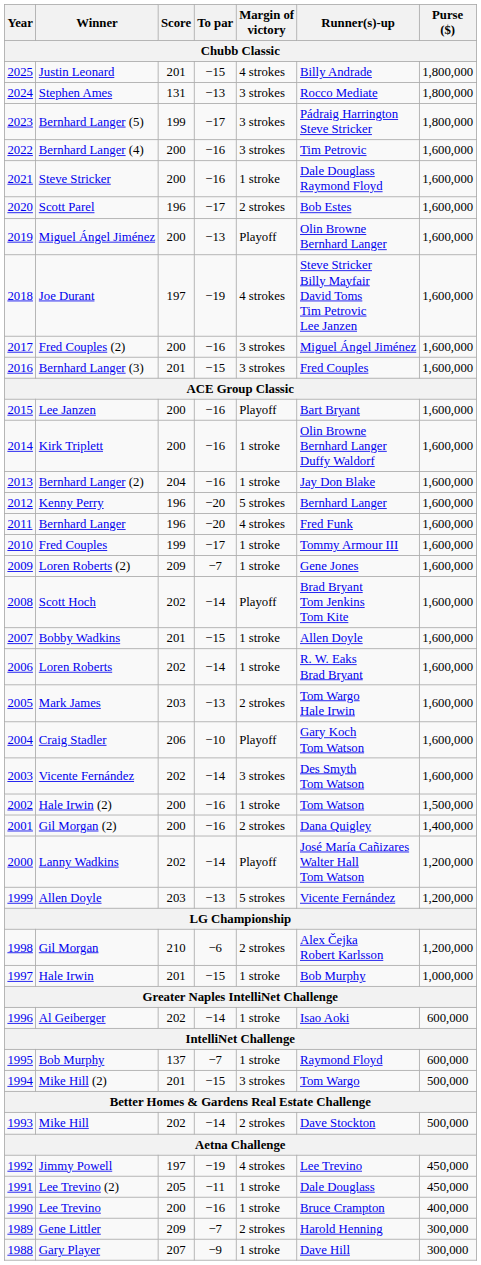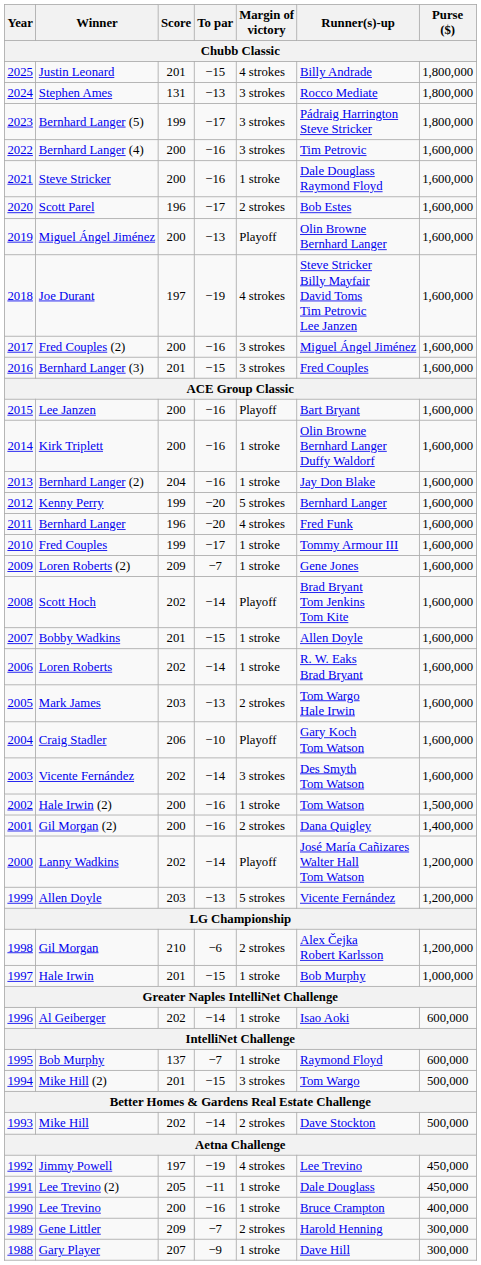 <table class="wikitable" style="font-size: 95%;">
 <tr>
 <th>Year</th>
 <th>Winner</th>
 <th>Score</th>
 <th>To par</th>
 <th>Margin of<br>victory</th>
 <th>Runner(s)-up</th>
 <th>Purse<br>($)</th>
 </tr>
 <tr>
 <th colspan=7>Chubb Classic</th>
 </tr>
 <tr>
 <td><a href='#'>2025</a></td>
 <td> <a href='#'>Justin Leonard</a></td>
 <td align=center>201</td>
 <td align=center>−15</td>
 <td>4 strokes</td>
 <td> <a href='#'>Billy Andrade</a></td>
 <td align=center>1,800,000</td>
 </tr>
 <tr>
 <td><a href='#'>2024</a></td>
 <td> <a href='#'>Stephen Ames</a></td>
 <td align=center>131</td>
 <td align=center>−13</td>
 <td>3 strokes</td>
 <td> <a href='#'>Rocco Mediate</a></td>
 <td align=center>1,800,000</td>
 </tr>
 <tr>
 <td><a href='#'>2023</a></td>
 <td> <a href='#'>Bernhard Langer</a> (5)</td>
 <td align=center>199</td>
 <td align=center>−17</td>
 <td>3 strokes</td>
 <td> <a href='#'>Pádraig Harrington</a><br> <a href='#'>Steve Stricker</a></td>
 <td align=center>1,800,000</td>
 </tr>
 <tr>
 <td><a href='#'>2022</a></td>
 <td> <a href='#'>Bernhard Langer</a> (4)</td>
 <td align=center>200</td>
 <td align=center>−16</td>
 <td>3 strokes</td>
 <td> <a href='#'>Tim Petrovic</a></td>
 <td align=center>1,600,000</td>
 </tr>
 <tr>
 <td><a href='#'>2021</a></td>
 <td> <a href='#'>Steve Stricker</a></td>
 <td align=center>200</td>
 <td align=center>−16</td>
 <td>1 stroke</td>
 <td> <a href='#'>Dale Douglass</a><br> <a href='#'>Raymond Floyd</a></td>
 <td align=center>1,600,000</td>
 </tr>
 <tr>
 <td><a href='#'>2020</a></td>
 <td> <a href='#'>Scott Parel</a></td>
 <td align=center>196</td>
 <td align=center>−17</td>
 <td>2 strokes</td>
 <td> <a href='#'>Bob Estes</a></td>
 <td align=center>1,600,000</td>
 </tr>
 <tr>
 <td><a href='#'>2019</a></td>
 <td> <a href='#'>Miguel Ángel Jiménez</a></td>
 <td align=center>200</td>
 <td align=center>−13</td>
 <td>Playoff</td>
 <td> <a href='#'>Olin Browne</a><br> <a href='#'>Bernhard Langer</a></td>
 <td align=center>1,600,000</td>
 </tr>
 <tr>
 <td><a href='#'>2018</a></td>
 <td> <a href='#'>Joe Durant</a></td>
 <td align=center>197</td>
 <td align=center>−19</td>
 <td>4 strokes</td>
 <td> <a href='#'>Steve Stricker</a><br> <a href='#'>Billy Mayfair</a><br> <a href='#'>David Toms</a><br> <a href='#'>Tim Petrovic</a><br> <a href='#'>Lee Janzen</a></td>
 <td align=center>1,600,000</td>
 </tr>
 <tr>
 <td><a href='#'>2017</a></td>
 <td> <a href='#'>Fred Couples</a> (2)</td>
 <td align=center>200</td>
 <td align=center>−16</td>
 <td>3 strokes</td>
 <td> <a href='#'>Miguel Ángel Jiménez</a></td>
 <td align=center>1,600,000</td>
 </tr>
 <tr>
 <td><a href='#'>2016</a></td>
 <td> <a href='#'>Bernhard Langer</a> (3)</td>
 <td align=center>201</td>
 <td align=center>−15</td>
 <td>3 strokes</td>
 <td> <a href='#'>Fred Couples</a></td>
 <td align=center>1,600,000</td>
 </tr>
 <tr>
 <th colspan=7>ACE Group Classic</th>
 </tr>
 <tr>
 <td><a href='#'>2015</a></td>
 <td> <a href='#'>Lee Janzen</a></td>
 <td align=center>200</td>
 <td align=center>−16</td>
 <td>Playoff</td>
 <td> <a href='#'>Bart Bryant</a></td>
 <td align=center>1,600,000</td>
 </tr>
 <tr>
 <td><a href='#'>2014</a></td>
 <td> <a href='#'>Kirk Triplett</a></td>
 <td align=center>200</td>
 <td align=center>−16</td>
 <td>1 stroke</td>
 <td> <a href='#'>Olin Browne</a><br> <a href='#'>Bernhard Langer</a><br> <a href='#'>Duffy Waldorf</a></td>
 <td align=center>1,600,000</td>
 </tr>
 <tr>
 <td><a href='#'>2013</a></td>
 <td> <a href='#'>Bernhard Langer</a> (2)</td>
 <td align=center>204</td>
 <td align=center>−16</td>
 <td>1 stroke</td>
 <td> <a href='#'>Jay Don Blake</a></td>
 <td align=center>1,600,000</td>
 </tr>
 <tr>
 <td><a href='#'>2012</a></td>
 <td> <a href='#'>Kenny Perry</a></td>
-<td align=center>196</td>
+<td align=center>199</td>
 <td align=center>−20</td>
 <td>5 strokes</td>
 <td> <a href='#'>Bernhard Langer</a></td>
 <td align=center>1,600,000</td>
 </tr>
 <tr>
 <td><a href='#'>2011</a></td>
 <td> <a href='#'>Bernhard Langer</a></td>
 <td align=center>196</td>
 <td align=center>−20</td>
 <td>4 strokes</td>
 <td> <a href='#'>Fred Funk</a></td>
 <td align=center>1,600,000</td>
 </tr>
 <tr>
 <td><a href='#'>2010</a></td>
 <td> <a href='#'>Fred Couples</a></td>
 <td align=center>199</td>
 <td align=center>−17</td>
 <td>1 stroke</td>
 <td> <a href='#'>Tommy Armour III</a></td>
 <td align=center>1,600,000</td>
 </tr>
 <tr>
 <td><a href='#'>2009</a></td>
 <td> <a href='#'>Loren Roberts</a> (2)</td>
 <td align=center>209</td>
 <td align=center>−7</td>
 <td>1 stroke</td>
 <td> <a href='#'>Gene Jones</a></td>
 <td align=center>1,600,000</td>
 </tr>
 <tr>
 <td><a href='#'>2008</a></td>
 <td> <a href='#'>Scott Hoch</a></td>
 <td align=center>202</td>
 <td align=center>−14</td>
 <td>Playoff</td>
 <td> <a href='#'>Brad Bryant</a><br> <a href='#'>Tom Jenkins</a><br> <a href='#'>Tom Kite</a></td>
 <td align=center>1,600,000</td>
 </tr>
 <tr>
 <td><a href='#'>2007</a></td>
 <td> <a href='#'>Bobby Wadkins</a></td>
 <td align=center>201</td>
 <td align=center>−15</td>
 <td>1 stroke</td>
 <td> <a href='#'>Allen Doyle</a></td>
 <td align=center>1,600,000</td>
 </tr>
 <tr>
 <td><a href='#'>2006</a></td>
 <td> <a href='#'>Loren Roberts</a></td>
 <td align=center>202</td>
 <td align=center>−14</td>
 <td>1 stroke</td>
 <td> <a href='#'>R. W. Eaks</a><br> <a href='#'>Brad Bryant</a></td>
 <td align=center>1,600,000</td>
 </tr>
 <tr>
 <td><a href='#'>2005</a></td>
 <td> <a href='#'>Mark James</a></td>
 <td align=center>203</td>
 <td align=center>−13</td>
 <td>2 strokes</td>
 <td> <a href='#'>Tom Wargo</a><br> <a href='#'>Hale Irwin</a></td>
 <td align=center>1,600,000</td>
 </tr>
 <tr>
 <td><a href='#'>2004</a></td>
 <td> <a href='#'>Craig Stadler</a></td>
 <td align=center>206</td>
 <td align=center>−10</td>
 <td>Playoff</td>
 <td> <a href='#'>Gary Koch</a><br> <a href='#'>Tom Watson</a></td>
 <td align=center>1,600,000</td>
 </tr>
 <tr>
 <td><a href='#'>2003</a></td>
 <td> <a href='#'>Vicente Fernández</a></td>
 <td align=center>202</td>
 <td align=center>−14</td>
 <td>3 strokes</td>
 <td> <a href='#'>Des Smyth</a><br> <a href='#'>Tom Watson</a></td>
 <td align=center>1,600,000</td>
 </tr>
 <tr>
 <td><a href='#'>2002</a></td>
 <td> <a href='#'>Hale Irwin</a> (2)</td>
 <td align=center>200</td>
 <td align=center>−16</td>
 <td>1 stroke</td>
 <td> <a href='#'>Tom Watson</a></td>
 <td align=center>1,500,000</td>
 </tr>
 <tr>
 <td><a href='#'>2001</a></td>
 <td> <a href='#'>Gil Morgan</a> (2)</td>
 <td align=center>200</td>
 <td align=center>−16</td>
 <td>2 strokes</td>
 <td> <a href='#'>Dana Quigley</a></td>
 <td align=center>1,400,000</td>
 </tr>
 <tr>
 <td><a href='#'>2000</a></td>
 <td> <a href='#'>Lanny Wadkins</a></td>
 <td align=center>202</td>
 <td align=center>−14</td>
 <td>Playoff</td>
 <td> <a href='#'>José María Cañizares</a><br> <a href='#'>Walter Hall</a><br> <a href='#'>Tom Watson</a></td>
 <td align=center>1,200,000</td>
 </tr>
 <tr>
 <td><a href='#'>1999</a></td>
 <td> <a href='#'>Allen Doyle</a></td>
 <td align=center>203</td>
 <td align=center>−13</td>
 <td>5 strokes</td>
 <td> <a href='#'>Vicente Fernández</a></td>
 <td align=center>1,200,000</td>
 </tr>
 <tr>
 <th colspan=7>LG Championship</th>
 </tr>
 <tr>
 <td><a href='#'>1998</a></td>
 <td> <a href='#'>Gil Morgan</a></td>
 <td align=center>210</td>
 <td align=center>−6</td>
 <td>2 strokes</td>
 <td> <a href='#'>Alex Čejka</a><br> <a href='#'>Robert Karlsson</a></td>
 <td align=center>1,200,000</td>
 </tr>
 <tr>
 <td><a href='#'>1997</a></td>
 <td> <a href='#'>Hale Irwin</a></td>
 <td align=center>201</td>
 <td align=center>−15</td>
 <td>1 stroke</td>
 <td> <a href='#'>Bob Murphy</a></td>
 <td align=center>1,000,000</td>
 </tr>
 <tr>
 <th colspan=7>Greater Naples IntelliNet Challenge</th>
 </tr>
 <tr>
 <td><a href='#'>1996</a></td>
 <td> <a href='#'>Al Geiberger</a></td>
 <td align=center>202</td>
 <td align=center>−14</td>
 <td>1 stroke</td>
 <td> <a href='#'>Isao Aoki</a></td>
 <td align=center>600,000</td>
 </tr>
 <tr>
 <th colspan=7>IntelliNet Challenge</th>
 </tr>
 <tr>
 <td><a href='#'>1995</a></td>
 <td> <a href='#'>Bob Murphy</a></td>
 <td align=center>137</td>
 <td align=center>−7</td>
 <td>1 stroke</td>
 <td> <a href='#'>Raymond Floyd</a></td>
 <td align=center>600,000</td>
 </tr>
 <tr>
 <td><a href='#'>1994</a></td>
 <td> <a href='#'>Mike Hill</a> (2)</td>
 <td align=center>201</td>
 <td align=center>−15</td>
 <td>3 strokes</td>
 <td> <a href='#'>Tom Wargo</a></td>
 <td align=center>500,000</td>
 </tr>
 <tr>
 <th colspan=7>Better Homes & Gardens Real Estate Challenge</th>
 </tr>
 <tr>
 <td><a href='#'>1993</a></td>
 <td> <a href='#'>Mike Hill</a></td>
 <td align=center>202</td>
 <td align=center>−14</td>
 <td>2 strokes</td>
 <td> <a href='#'>Dave Stockton</a></td>
 <td align=center>500,000</td>
 </tr>
 <tr>
 <th colspan=7>Aetna Challenge</th>
 </tr>
 <tr>
 <td><a href='#'>1992</a></td>
 <td> <a href='#'>Jimmy Powell</a></td>
 <td align=center>197</td>
 <td align=center>−19</td>
 <td>4 strokes</td>
 <td> <a href='#'>Lee Trevino</a></td>
 <td align=center>450,000</td>
 </tr>
 <tr>
 <td><a href='#'>1991</a></td>
 <td> <a href='#'>Lee Trevino</a> (2)</td>
 <td align=center>205</td>
 <td align=center>−11</td>
 <td>1 stroke</td>
 <td> <a href='#'>Dale Douglass</a></td>
 <td align=center>450,000</td>
 </tr>
 <tr>
 <td><a href='#'>1990</a></td>
 <td> <a href='#'>Lee Trevino</a></td>
 <td align=center>200</td>
 <td align=center>−16</td>
 <td>1 stroke</td>
 <td> <a href='#'>Bruce Crampton</a></td>
 <td align=center>400,000</td>
 </tr>
 <tr>
 <td><a href='#'>1989</a></td>
 <td> <a href='#'>Gene Littler</a></td>
 <td align=center>209</td>
 <td align=center>−7</td>
 <td>2 strokes</td>
 <td> <a href='#'>Harold Henning</a></td>
 <td align=center>300,000</td>
 </tr>
 <tr>
 <td><a href='#'>1988</a></td>
 <td> <a href='#'>Gary Player</a></td>
 <td align=center>207</td>
 <td align=center>−9</td>
 <td>1 stroke</td>
 <td> <a href='#'>Dave Hill</a></td>
 <td align=center>300,000</td>
 </tr>
 </table>
